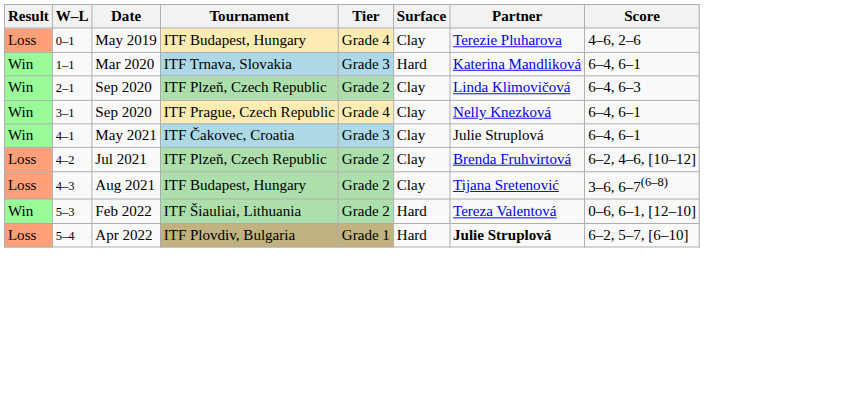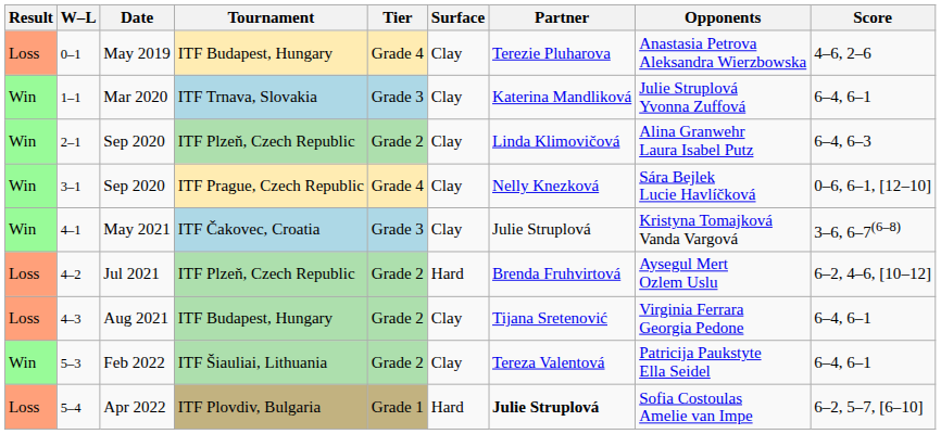 <table class="sortable wikitable">
 <tr>
 <th>Result</th>
 <th class="unsortable">W–L</th>
 <th>Date</th>
 <th>Tournament</th>
 <th>Tier</th>
 <th>Surface</th>
 <th>Partner</th>
+<th>Opponents</th>
 <th class="unsortable">Score</th>
 </tr>
 <tr>
 <td style="background:#ffa07a;">Loss</td>
 <td><small>0–1</small></td>
 <td>May 2019</td>
 <td bgcolor="ffecb2">ITF Budapest, Hungary</td>
 <td bgcolor="ffecb2">Grade 4</td>
 <td>Clay</td>
 <td> <a href='#'>Terezie Pluharova</a></td>
+<td> <a href='#'>Anastasia Petrova</a> <br>  <a href='#'>Aleksandra Wierzbowska</a></td>
 <td>4–6, 2–6</td>
 </tr>
 <tr>
 <td style="background:#98fb98;">Win</td>
 <td><small>1–1</small></td>
 <td>Mar 2020</td>
 <td bgcolor="lightblue">ITF Trnava, Slovakia</td>
 <td bgcolor="lightblue">Grade 3</td>
-<td>Hard</td>
+<td>Clay</td>
 <td> <a href='#'>Katerina Mandliková</a></td>
+<td> <a href='#'>Julie Struplová</a> <br>  <a href='#'>Yvonna Zuffová</a></td>
 <td>6–4, 6–1</td>
 </tr>
 <tr>
 <td style="background:#98fb98;">Win</td>
 <td><small>2–1</small></td>
 <td>Sep 2020</td>
 <td bgcolor="ADDFAD">ITF Plzeň, Czech Republic</td>
 <td bgcolor="ADDFAD">Grade 2</td>
 <td>Clay</td>
 <td> <a href='#'>Linda Klimovičová</a></td>
+<td> <a href='#'>Alina Granwehr</a> <br>  <a href='#'>Laura Isabel Putz</a></td>
 <td>6–4, 6–3</td>
 </tr>
 <tr>
 <td style="background:#98fb98;">Win</td>
 <td><small>3–1</small></td>
 <td>Sep 2020</td>
 <td bgcolor="ffecb2">ITF Prague, Czech Republic</td>
 <td bgcolor="ffecb2">Grade 4</td>
 <td>Clay</td>
 <td> <a href='#'>Nelly Knezková</a></td>
-<td>6–4, 6–1</td>
+<td> <a href='#'>Sára Bejlek</a> <br>  <a href='#'>Lucie Havlíčková</a></td>
+<td>0–6, 6–1, [12–10]</td>
 </tr>
 <tr>
 <td style="background:#98fb98;">Win</td>
 <td><small>4–1</small></td>
 <td>May 2021</td>
 <td bgcolor="lightblue">ITF Čakovec, Croatia</td>
 <td bgcolor="lightblue">Grade 3</td>
 <td>Clay</td>
 <td> Julie Struplová</td>
-<td>6–4, 6–1</td>
+<td> <a href='#'>Kristyna Tomajková</a> <br>  Vanda Vargová</td>
+<td>3–6, 6–7<sup>(6–8)</sup></td>
 </tr>
 <tr>
 <td style="background:#ffa07a;">Loss</td>
 <td><small>4–2</small></td>
 <td>Jul 2021</td>
 <td bgcolor="ADDFAD">ITF Plzeň, Czech Republic</td>
 <td bgcolor="ADDFAD">Grade 2</td>
-<td>Clay</td>
+<td>Hard</td>
 <td> <a href='#'>Brenda Fruhvirtová</a></td>
+<td> <a href='#'>Aysegul Mert</a> <br>  <a href='#'>Ozlem Uslu</a></td>
 <td>6–2, 4–6, [10–12]</td>
 </tr>
 <tr>
 <td style="background:#ffa07a;">Loss</td>
 <td><small>4–3</small></td>
 <td>Aug 2021</td>
 <td bgcolor="ADDFAD">ITF Budapest, Hungary</td>
 <td bgcolor="ADDFAD">Grade 2</td>
 <td>Clay</td>
 <td> <a href='#'>Tijana Sretenović</a></td>
-<td>3–6, 6–7<sup>(6–8)</sup></td>
+<td> <a href='#'>Virginia Ferrara</a> <br>  <a href='#'>Georgia Pedone</a></td>
+<td>6–4, 6–1</td>
 </tr>
 <tr>
 <td style="background:#98fb98;">Win</td>
 <td><small>5–3</small></td>
 <td>Feb 2022</td>
 <td bgcolor="ADDFAD">ITF Šiauliai, Lithuania</td>
 <td bgcolor="ADDFAD">Grade 2</td>
-<td>Hard</td>
+<td>Clay</td>
 <td> <a href='#'>Tereza Valentová</a></td>
-<td>0–6, 6–1, [12–10]</td>
+<td> <a href='#'>Patricija Paukstyte</a> <br>  <a href='#'>Ella Seidel</a></td>
+<td>6–4, 6–1</td>
 </tr>
 <tr>
 <td style="background:#ffa07a;">Loss</td>
 <td><small>5–4</small></td>
 <td>Apr 2022</td>
 <td bgcolor="C2B280">ITF Plovdiv, Bulgaria</td>
 <td bgcolor="C2B280">Grade 1</td>
 <td>Hard</td>
 <td><strong> Julie Struplová</strong></td>
+<td> <a href='#'>Sofia Costoulas</a> <br>  <a href='#'>Amelie van Impe</a></td>
 <td>6–2, 5–7, [6–10]</td>
 </tr>
 </table>
